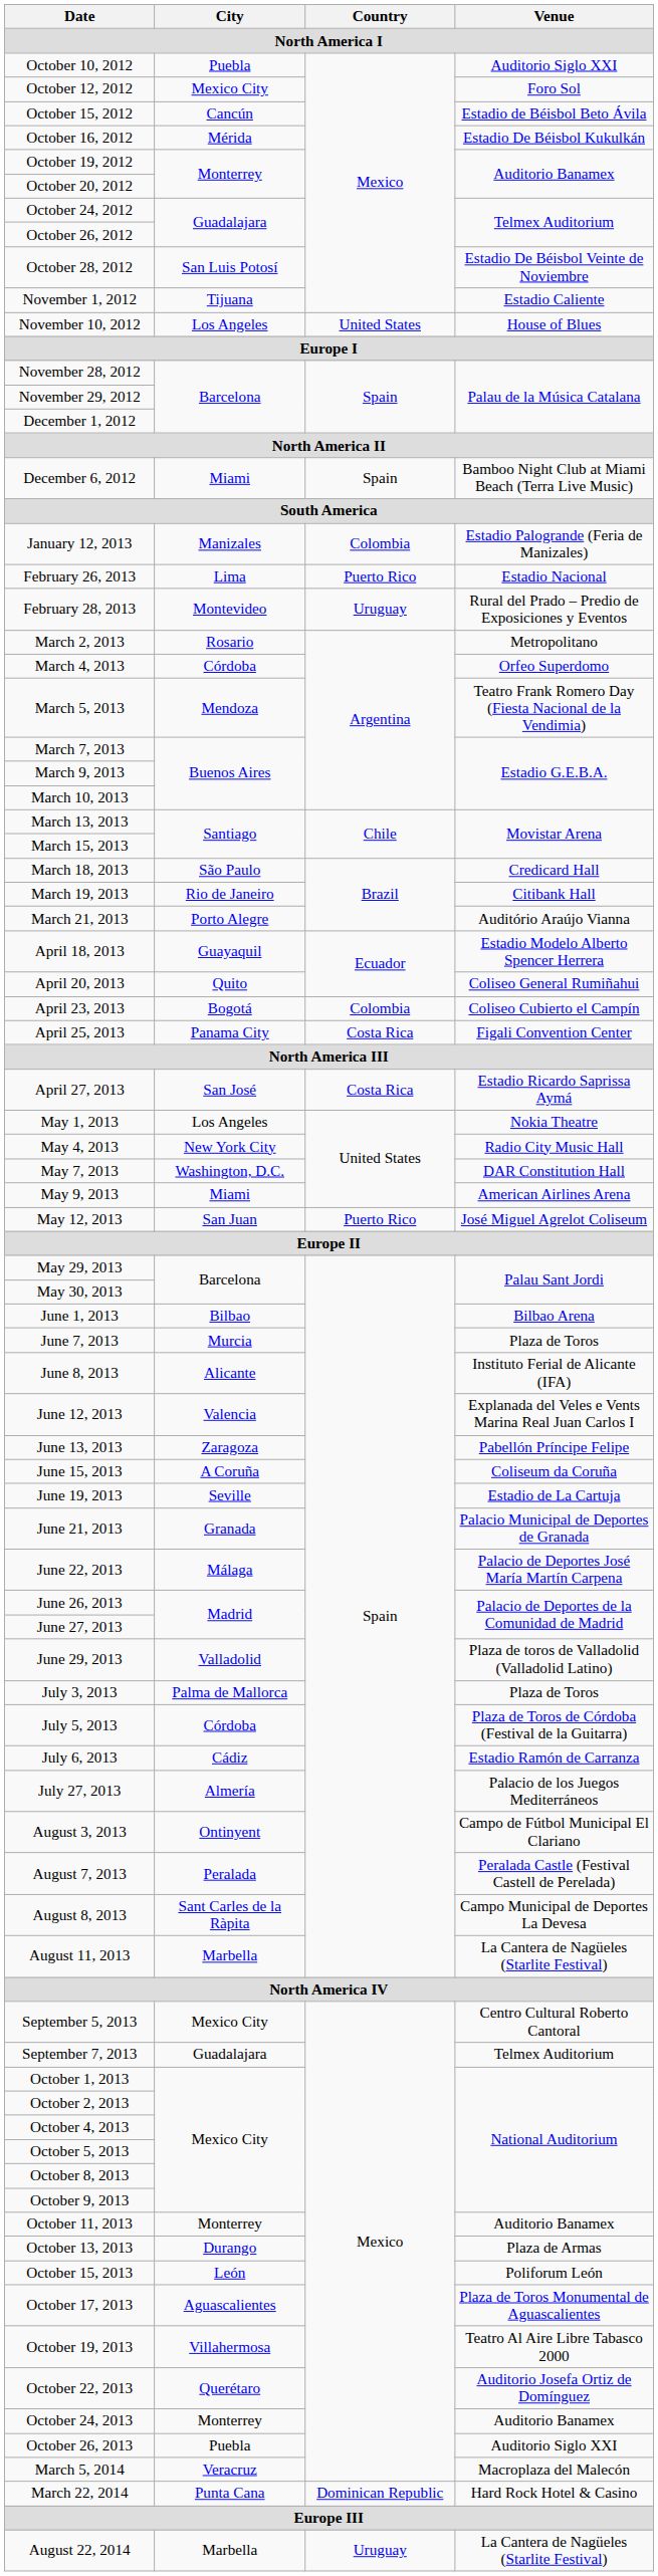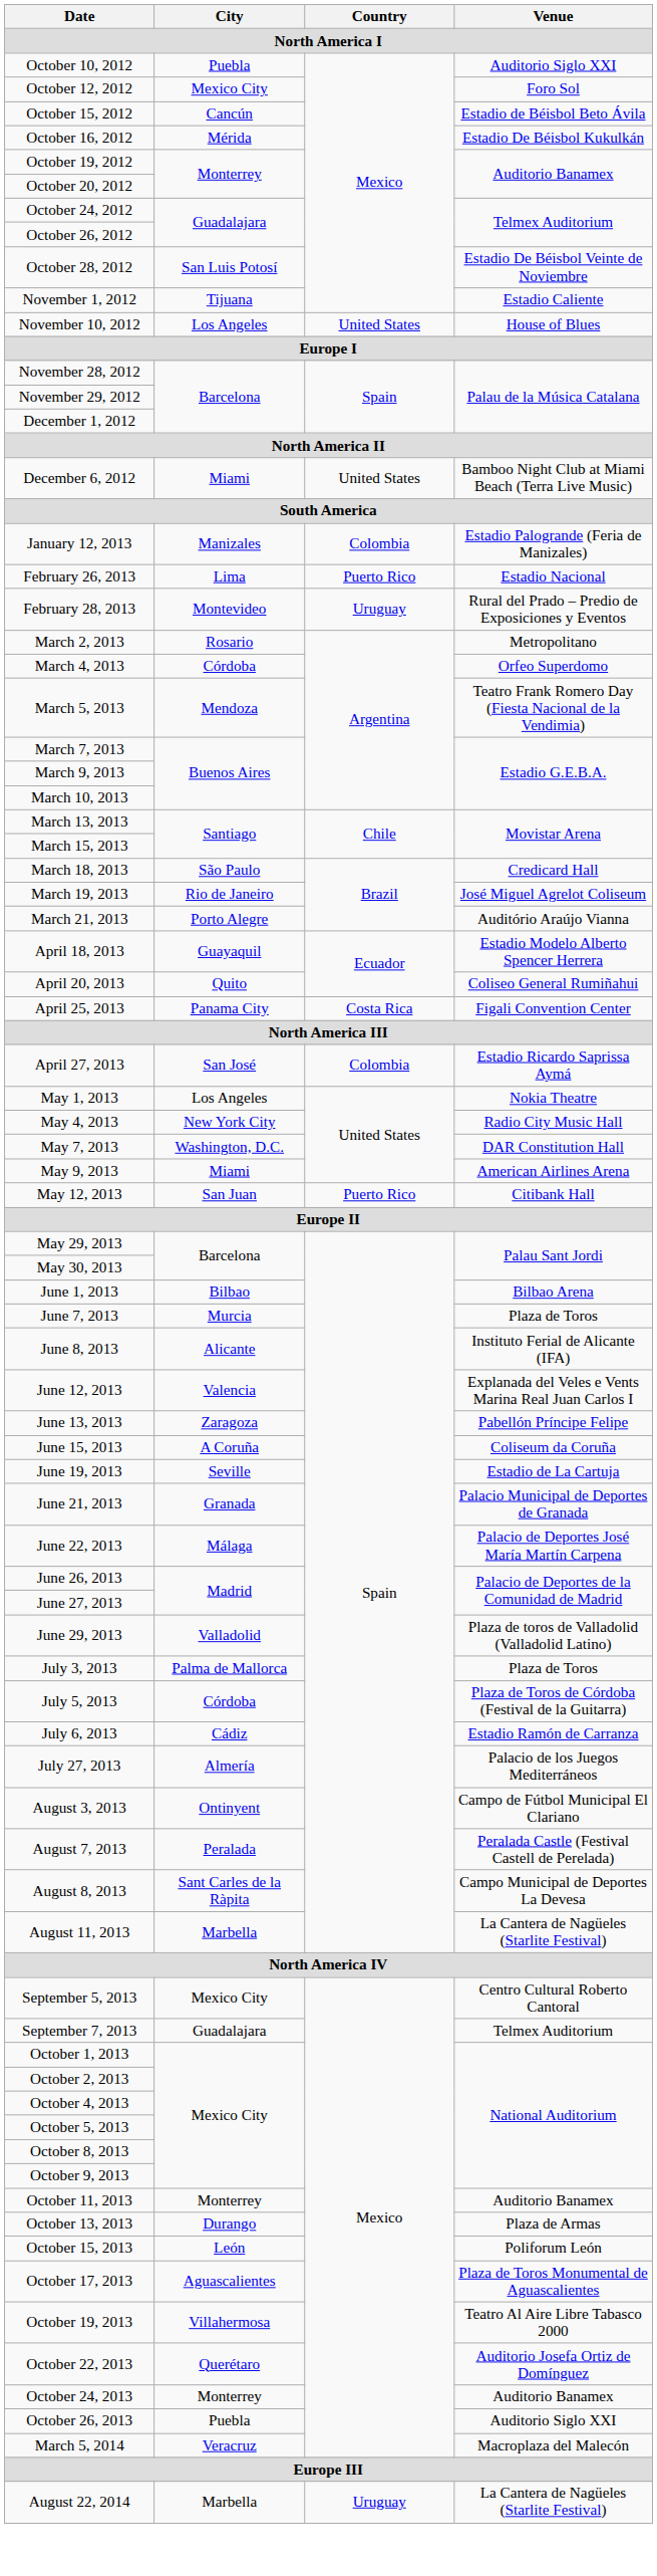 <table class="wikitable" style="text-align:center;">
 <tr>
 <th width="150">Date</th>
 <th width="150">City</th>
 <th width="150">Country</th>
 <th width="200">Venue</th>
 </tr>
 <tr bgcolor="#DDDDDD">
 <td colspan=4><strong>North America I</strong></td>
 </tr>
 <tr>
 <td>October 10, 2012</td>
 <td><a href='#'>Puebla</a></td>
 <td rowspan="10"><a href='#'>Mexico</a></td>
 <td><a href='#'>Auditorio Siglo XXI</a></td>
 </tr>
 <tr>
 <td>October 12, 2012</td>
 <td><a href='#'>Mexico City</a></td>
 <td><a href='#'>Foro Sol</a></td>
 </tr>
 <tr>
 <td>October 15, 2012</td>
 <td><a href='#'>Cancún</a></td>
 <td><a href='#'>Estadio de Béisbol Beto Ávila</a></td>
 </tr>
 <tr>
 <td>October 16, 2012</td>
 <td><a href='#'>Mérida</a></td>
 <td><a href='#'>Estadio De Béisbol Kukulkán</a></td>
 </tr>
 <tr>
 <td>October 19, 2012</td>
 <td rowspan="2"><a href='#'>Monterrey</a></td>
 <td rowspan="2"><a href='#'>Auditorio Banamex</a></td>
 </tr>
 <tr>
 <td>October 20, 2012</td>
 </tr>
 <tr>
 <td>October 24, 2012</td>
 <td rowspan="2"><a href='#'>Guadalajara</a></td>
 <td rowspan="2"><a href='#'>Telmex Auditorium</a></td>
 </tr>
 <tr>
 <td>October 26, 2012</td>
 </tr>
 <tr>
 <td>October 28, 2012</td>
 <td><a href='#'>San Luis Potosí</a></td>
 <td><a href='#'>Estadio De Béisbol Veinte de Noviembre</a></td>
 </tr>
 <tr>
 <td>November 1, 2012</td>
 <td><a href='#'>Tijuana</a></td>
 <td><a href='#'>Estadio Caliente</a></td>
 </tr>
 <tr>
 <td>November 10, 2012</td>
 <td><a href='#'>Los Angeles</a></td>
 <td><a href='#'>United States</a></td>
 <td><a href='#'>House of Blues</a></td>
 </tr>
 <tr bgcolor="#DDDDDD">
 <td colspan=4><strong>Europe I</strong></td>
 </tr>
 <tr>
 <td>November 28, 2012</td>
 <td rowspan="3"><a href='#'>Barcelona</a></td>
 <td rowspan="3"><a href='#'>Spain</a></td>
 <td rowspan="3"><a href='#'>Palau de la Música Catalana</a></td>
 </tr>
 <tr>
 <td>November 29, 2012</td>
 </tr>
 <tr>
 <td>December 1, 2012</td>
 </tr>
 <tr bgcolor="#DDDDDD">
 <td colspan=4><strong>North America II</strong></td>
 </tr>
 <tr>
 <td>December 6, 2012</td>
 <td><a href='#'>Miami</a></td>
-<td>Spain</td>
+<td>United States</td>
 <td>Bamboo Night Club at Miami Beach (Terra Live Music)</td>
 </tr>
 <tr bgcolor="#DDDDDD">
 <td colspan=4><strong>South America</strong></td>
 </tr>
 <tr>
 <td>January 12, 2013</td>
 <td><a href='#'>Manizales</a></td>
 <td><a href='#'>Colombia</a></td>
 <td><a href='#'>Estadio Palogrande</a> (Feria de Manizales)</td>
 </tr>
 <tr>
 <td>February 26, 2013</td>
 <td><a href='#'>Lima</a></td>
 <td><a href='#'>Puerto Rico</a></td>
 <td><a href='#'>Estadio Nacional</a></td>
 </tr>
 <tr>
 <td>February 28, 2013</td>
 <td><a href='#'>Montevideo</a></td>
 <td><a href='#'>Uruguay</a></td>
 <td>Rural del Prado – Predio de Exposiciones y Eventos</td>
 </tr>
 <tr>
 <td>March 2, 2013</td>
 <td><a href='#'>Rosario</a></td>
 <td rowspan="6"><a href='#'>Argentina</a></td>
 <td>Metropolitano</td>
 </tr>
 <tr>
 <td>March 4, 2013</td>
 <td><a href='#'>Córdoba</a></td>
 <td><a href='#'>Orfeo Superdomo</a></td>
 </tr>
 <tr>
 <td>March 5, 2013</td>
 <td><a href='#'>Mendoza</a></td>
 <td>Teatro Frank Romero Day (<a href='#'>Fiesta Nacional de la Vendimia</a>)</td>
 </tr>
 <tr>
 <td>March 7, 2013</td>
 <td rowspan="3"><a href='#'>Buenos Aires</a></td>
 <td rowspan="3"><a href='#'>Estadio G.E.B.A.</a></td>
 </tr>
 <tr>
 <td>March 9, 2013</td>
 </tr>
 <tr>
 <td>March 10, 2013</td>
 </tr>
 <tr>
 <td>March 13, 2013</td>
 <td rowspan="2"><a href='#'>Santiago</a></td>
 <td rowspan="2"><a href='#'>Chile</a></td>
 <td rowspan="2"><a href='#'>Movistar Arena</a></td>
 </tr>
 <tr>
 <td>March 15, 2013</td>
 </tr>
 <tr>
 <td>March 18, 2013</td>
 <td><a href='#'>São Paulo</a></td>
 <td rowspan="3"><a href='#'>Brazil</a></td>
 <td><a href='#'>Credicard Hall</a></td>
 </tr>
 <tr>
 <td>March 19, 2013</td>
 <td><a href='#'>Rio de Janeiro</a></td>
-<td><a href='#'>Citibank Hall</a></td>
+<td><a href='#'>José Miguel Agrelot Coliseum</a></td>
 </tr>
 <tr>
 <td>March 21, 2013</td>
 <td><a href='#'>Porto Alegre</a></td>
 <td>Auditório Araújo Vianna</td>
 </tr>
 <tr>
 <td>April 18, 2013</td>
 <td><a href='#'>Guayaquil</a></td>
 <td rowspan="2"><a href='#'>Ecuador</a></td>
 <td><a href='#'>Estadio Modelo Alberto Spencer Herrera</a></td>
 </tr>
 <tr>
 <td>April 20, 2013</td>
 <td><a href='#'>Quito</a></td>
 <td><a href='#'>Coliseo General Rumiñahui</a></td>
 </tr>
 <tr>
-<td>April 23, 2013</td>
-<td><a href='#'>Bogotá</a></td>
-<td><a href='#'>Colombia</a></td>
-<td><a href='#'>Coliseo Cubierto el Campín</a></td>
-</tr>
-<tr>
 <td>April 25, 2013</td>
 <td><a href='#'>Panama City</a></td>
 <td><a href='#'>Costa Rica</a></td>
 <td><a href='#'>Figali Convention Center</a></td>
 </tr>
 <tr bgcolor="#DDDDDD">
 <td colspan=4><strong>North America III</strong></td>
 </tr>
 <tr>
 <td>April 27, 2013</td>
 <td><a href='#'>San José</a></td>
-<td><a href='#'>Costa Rica</a></td>
+<td><a href='#'>Colombia</a></td>
 <td><a href='#'>Estadio Ricardo Saprissa Aymá</a></td>
 </tr>
 <tr>
 <td>May 1, 2013</td>
 <td>Los Angeles</td>
 <td rowspan="4">United States</td>
 <td><a href='#'>Nokia Theatre</a></td>
 </tr>
 <tr>
 <td>May 4, 2013</td>
 <td><a href='#'>New York City</a></td>
 <td><a href='#'>Radio City Music Hall</a></td>
 </tr>
 <tr>
 <td>May 7, 2013</td>
 <td><a href='#'>Washington, D.C.</a></td>
 <td><a href='#'>DAR Constitution Hall</a></td>
 </tr>
 <tr>
 <td>May 9, 2013</td>
 <td><a href='#'>Miami</a></td>
 <td><a href='#'>American Airlines Arena</a></td>
 </tr>
 <tr>
 <td>May 12, 2013</td>
 <td><a href='#'>San Juan</a></td>
 <td><a href='#'>Puerto Rico</a></td>
-<td><a href='#'>José Miguel Agrelot Coliseum</a></td>
+<td><a href='#'>Citibank Hall</a></td>
 </tr>
 <tr bgcolor="#DDDDDD">
 <td colspan=4><strong>Europe II</strong></td>
 </tr>
 <tr>
 <td>May 29, 2013</td>
 <td rowspan="2">Barcelona</td>
 <td rowspan="22">Spain</td>
 <td rowspan="2"><a href='#'>Palau Sant Jordi</a></td>
 </tr>
 <tr>
 <td>May 30, 2013</td>
 </tr>
 <tr>
 <td>June 1, 2013</td>
 <td><a href='#'>Bilbao</a></td>
 <td><a href='#'>Bilbao Arena</a></td>
 </tr>
 <tr>
 <td>June 7, 2013</td>
 <td><a href='#'>Murcia</a></td>
 <td>Plaza de Toros</td>
 </tr>
 <tr>
 <td>June 8, 2013</td>
 <td><a href='#'>Alicante</a></td>
 <td>Instituto Ferial de Alicante (IFA)</td>
 </tr>
 <tr>
 <td>June 12, 2013</td>
 <td><a href='#'>Valencia</a></td>
 <td>Explanada del Veles e Vents Marina Real Juan Carlos I</td>
 </tr>
 <tr>
 <td>June 13, 2013</td>
 <td><a href='#'>Zaragoza</a></td>
 <td><a href='#'>Pabellón Príncipe Felipe</a></td>
 </tr>
 <tr>
 <td>June 15, 2013</td>
 <td><a href='#'>A Coruña</a></td>
 <td><a href='#'>Coliseum da Coruña</a></td>
 </tr>
 <tr>
 <td>June 19, 2013</td>
 <td><a href='#'>Seville</a></td>
 <td><a href='#'>Estadio de La Cartuja</a></td>
 </tr>
 <tr>
 <td>June 21, 2013</td>
 <td><a href='#'>Granada</a></td>
 <td><a href='#'>Palacio Municipal de Deportes de Granada</a></td>
 </tr>
 <tr>
 <td>June 22, 2013</td>
 <td><a href='#'>Málaga</a></td>
 <td><a href='#'>Palacio de Deportes José María Martín Carpena</a></td>
 </tr>
 <tr>
 <td>June 26, 2013</td>
 <td rowspan="2"><a href='#'>Madrid</a></td>
 <td rowspan="2"><a href='#'>Palacio de Deportes de la Comunidad de Madrid</a></td>
 </tr>
 <tr>
 <td>June 27, 2013</td>
 </tr>
 <tr>
 <td>June 29, 2013</td>
 <td><a href='#'>Valladolid</a></td>
 <td>Plaza de toros de Valladolid (Valladolid Latino)</td>
 </tr>
 <tr>
 <td>July 3, 2013</td>
 <td><a href='#'>Palma de Mallorca</a></td>
 <td>Plaza de Toros</td>
 </tr>
 <tr>
 <td>July 5, 2013</td>
 <td><a href='#'>Córdoba</a></td>
 <td><a href='#'>Plaza de Toros de Córdoba</a> (Festival de la Guitarra)</td>
 </tr>
 <tr>
 <td>July 6, 2013</td>
 <td><a href='#'>Cádiz</a></td>
 <td><a href='#'>Estadio Ramón de Carranza</a></td>
 </tr>
 <tr>
 <td>July 27, 2013</td>
 <td><a href='#'>Almería</a></td>
 <td>Palacio de los Juegos Mediterráneos</td>
 </tr>
 <tr>
 <td>August 3, 2013</td>
 <td><a href='#'>Ontinyent</a></td>
 <td>Campo de Fútbol Municipal El Clariano</td>
 </tr>
 <tr>
 <td>August 7, 2013</td>
 <td><a href='#'>Peralada</a></td>
 <td><a href='#'>Peralada Castle</a> (Festival Castell de Perelada)</td>
 </tr>
 <tr>
 <td>August 8, 2013</td>
 <td><a href='#'>Sant Carles de la Ràpita</a></td>
 <td>Campo Municipal de Deportes La Devesa</td>
 </tr>
 <tr>
 <td>August 11, 2013</td>
 <td><a href='#'>Marbella</a></td>
 <td>La Cantera de Nagüeles (<a href='#'>Starlite Festival</a>)</td>
 </tr>
 <tr bgcolor="#DDDDDD">
 <td colspan=4><strong>North America IV</strong></td>
 </tr>
 <tr>
 <td>September 5, 2013</td>
 <td>Mexico City</td>
 <td rowspan="17">Mexico</td>
 <td>Centro Cultural Roberto Cantoral</td>
 </tr>
 <tr>
 <td>September 7, 2013</td>
 <td>Guadalajara</td>
 <td>Telmex Auditorium</td>
 </tr>
 <tr>
 <td>October 1, 2013</td>
 <td rowspan="6">Mexico City</td>
 <td rowspan="6"><a href='#'>National Auditorium</a></td>
 </tr>
 <tr>
 <td>October 2, 2013</td>
 </tr>
 <tr>
 <td>October 4, 2013</td>
 </tr>
 <tr>
 <td>October 5, 2013</td>
 </tr>
 <tr>
 <td>October 8, 2013</td>
 </tr>
 <tr>
 <td>October 9, 2013</td>
 </tr>
 <tr>
 <td>October 11, 2013</td>
 <td>Monterrey</td>
 <td>Auditorio Banamex</td>
 </tr>
 <tr>
 <td>October 13, 2013</td>
 <td><a href='#'>Durango</a></td>
 <td>Plaza de Armas</td>
 </tr>
 <tr>
 <td>October 15, 2013</td>
 <td><a href='#'>León</a></td>
 <td>Poliforum León</td>
 </tr>
 <tr>
 <td>October 17, 2013</td>
 <td><a href='#'>Aguascalientes</a></td>
 <td><a href='#'>Plaza de Toros Monumental de Aguascalientes</a></td>
 </tr>
 <tr>
 <td>October 19, 2013</td>
 <td><a href='#'>Villahermosa</a></td>
 <td>Teatro Al Aire Libre Tabasco 2000</td>
 </tr>
 <tr>
 <td>October 22, 2013</td>
 <td><a href='#'>Querétaro</a></td>
 <td><a href='#'>Auditorio Josefa Ortiz de Domínguez</a></td>
 </tr>
 <tr>
 <td>October 24, 2013</td>
 <td>Monterrey</td>
 <td>Auditorio Banamex</td>
 </tr>
 <tr>
 <td>October 26, 2013</td>
 <td>Puebla</td>
 <td>Auditorio Siglo XXI</td>
 </tr>
 <tr>
 <td>March 5, 2014</td>
 <td><a href='#'>Veracruz</a></td>
 <td>Macroplaza del Malecón</td>
 </tr>
-<tr>
-<td>March 22, 2014</td>
-<td><a href='#'>Punta Cana</a></td>
-<td><a href='#'>Dominican Republic</a></td>
-<td>Hard Rock Hotel & Casino</td>
-</tr>
 <tr bgcolor="#DDDDDD">
 <td colspan=4><strong>Europe III</strong></td>
 </tr>
 <tr>
 <td>August 22, 2014</td>
 <td>Marbella</td>
 <td><a href='#'>Uruguay</a></td>
 <td>La Cantera de Nagüeles (<a href='#'>Starlite Festival</a>)</td>
 </tr>
 </table>
